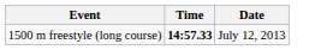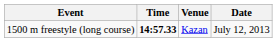 <table class="wikitable">
 <tr>
 <th>Event</th>
 <th>Time</th>
+<th>Venue</th>
 <th>Date</th>
 </tr>
 <tr>
 <td>1500 m freestyle (long course)</td>
 <td><strong>14:57.33</strong></td>
+<td><a href='#'>Kazan</a></td>
 <td>July 12, 2013</td>
 </tr>
 </table>
